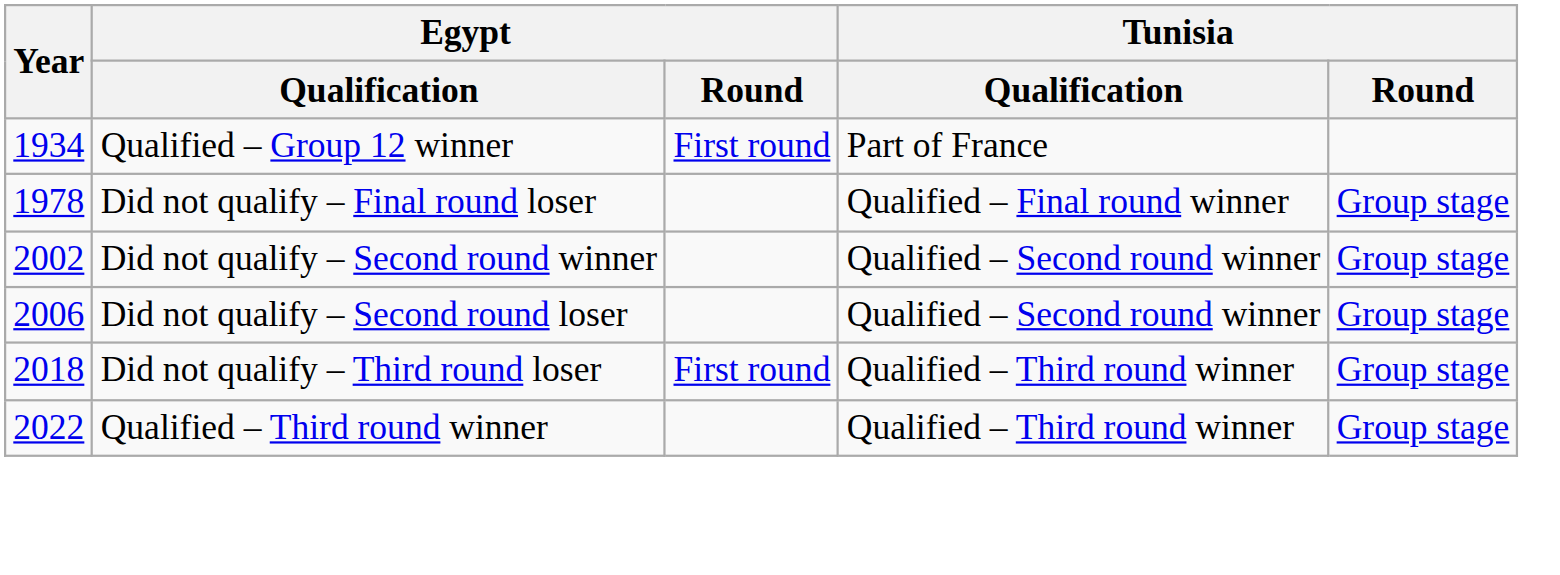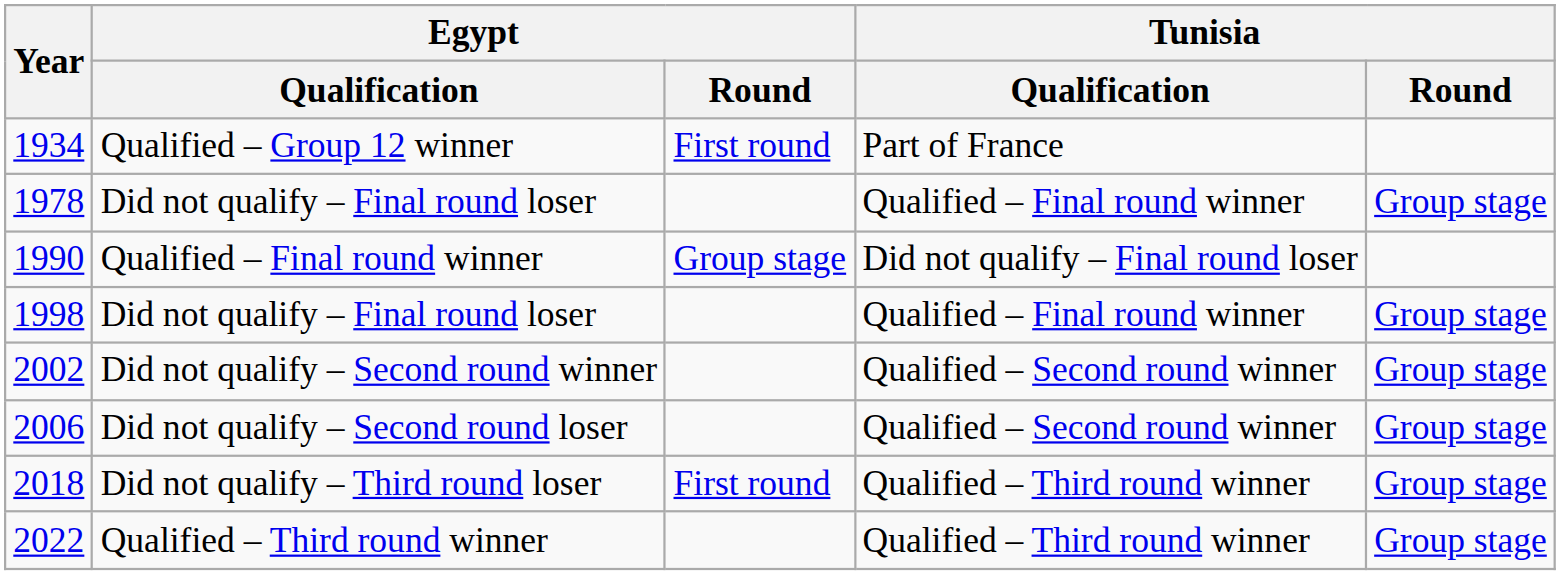 <table class="wikitable">
 <tr>
 <th rowspan="2">Year</th>
 <th colspan="2">Egypt</th>
 <th colspan="2">Tunisia</th>
 </tr>
 <tr>
 <th>Qualification</th>
 <th>Round</th>
 <th>Qualification</th>
 <th>Round</th>
 </tr>
 <tr>
 <td> <a href='#'>1934</a></td>
 <td>Qualified – <a href='#'>Group 12</a> winner</td>
 <td><a href='#'>First round</a></td>
 <td>Part of France</td>
 <td></td>
 </tr>
 <tr>
 <td> <a href='#'>1978</a></td>
+<td>Did not qualify – <a href='#'>Final round</a> loser</td>
+<td></td>
+<td>Qualified – <a href='#'>Final round</a> winner</td>
+<td><a href='#'>Group stage</a></td>
+</tr>
+<tr>
+<td> <a href='#'>1990</a></td>
+<td>Qualified – <a href='#'>Final round</a> winner</td>
+<td><a href='#'>Group stage</a></td>
+<td>Did not qualify – <a href='#'>Final round</a> loser</td>
+<td></td>
+</tr>
+<tr>
+<td> <a href='#'>1998</a></td>
 <td>Did not qualify – <a href='#'>Final round</a> loser</td>
 <td></td>
 <td>Qualified – <a href='#'>Final round</a> winner</td>
 <td><a href='#'>Group stage</a></td>
 </tr>
 <tr>
 <td>  <a href='#'>2002</a></td>
 <td>Did not qualify – <a href='#'>Second round</a> winner</td>
 <td></td>
 <td>Qualified – <a href='#'>Second round</a> winner</td>
 <td><a href='#'>Group stage</a></td>
 </tr>
 <tr>
 <td> <a href='#'>2006</a></td>
 <td>Did not qualify – <a href='#'>Second round</a> loser</td>
 <td></td>
 <td>Qualified – <a href='#'>Second round</a> winner</td>
 <td><a href='#'>Group stage</a></td>
 </tr>
 <tr>
 <td> <a href='#'>2018</a></td>
 <td>Did not qualify – <a href='#'>Third round</a> loser</td>
 <td><a href='#'>First round</a></td>
 <td>Qualified – <a href='#'>Third round</a> winner</td>
 <td><a href='#'>Group stage</a></td>
 </tr>
 <tr>
 <td> <a href='#'>2022</a></td>
 <td>Qualified – <a href='#'>Third round</a> winner</td>
 <td></td>
 <td>Qualified – <a href='#'>Third round</a> winner</td>
 <td><a href='#'>Group stage</a></td>
 </tr>
 </table>
